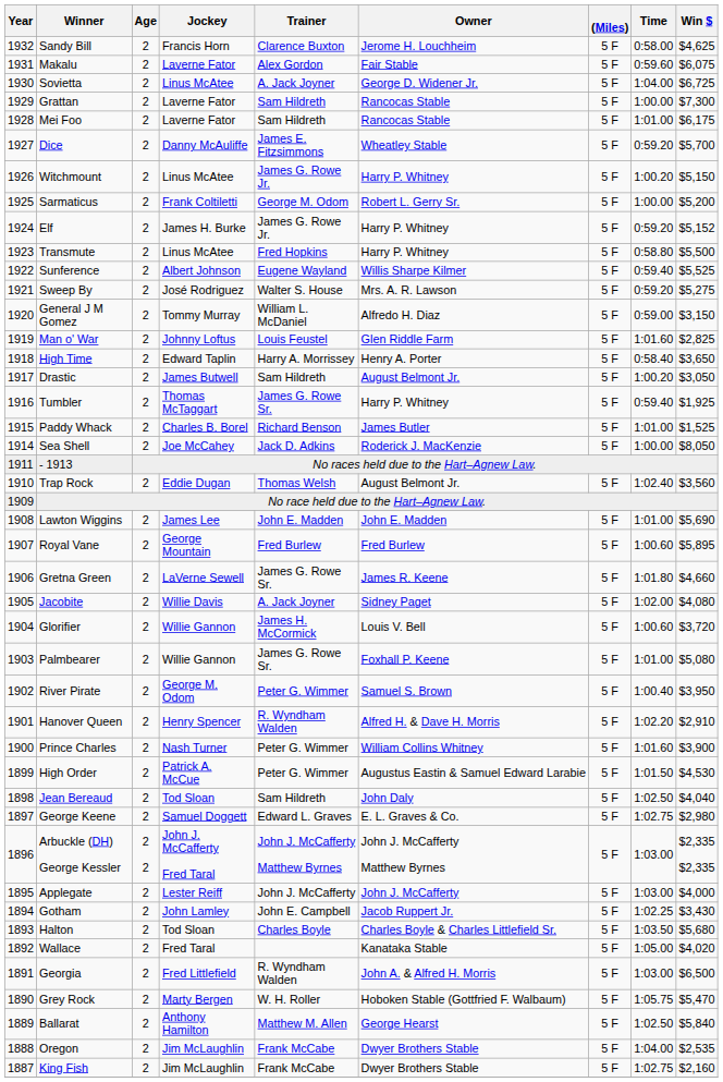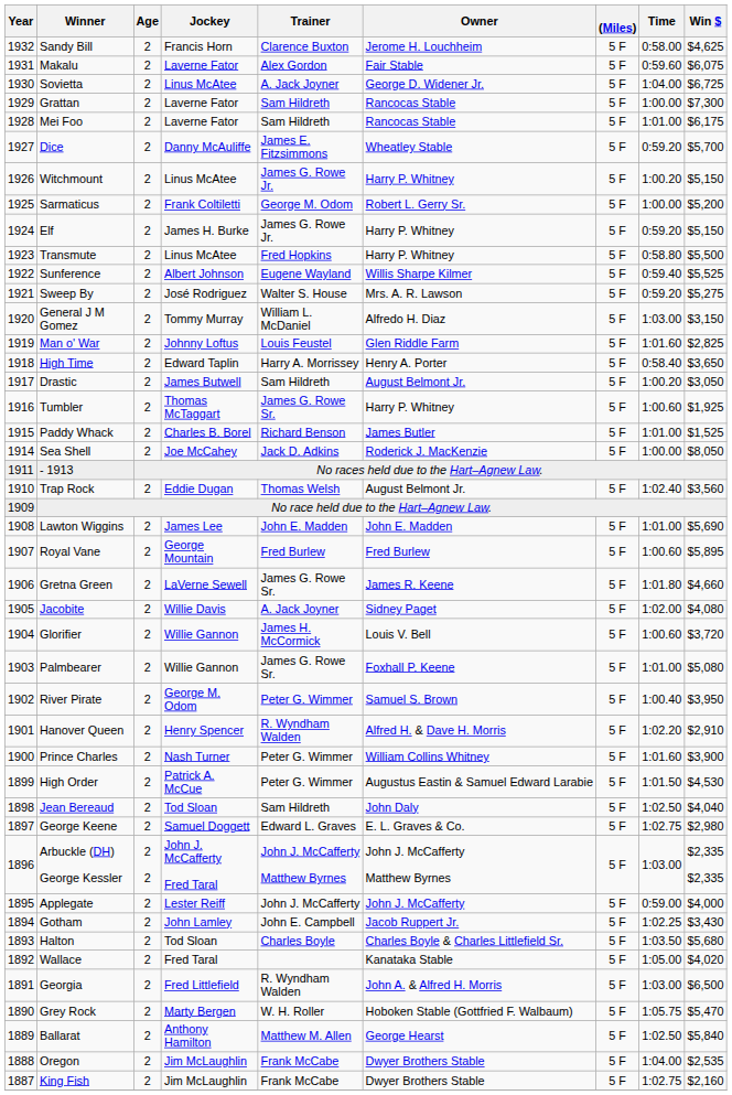 <table class="wikitable sortable" style="font-size:90%">
 <tr>
 <th style="width:30px">Year</th>
 <th style="width:110px">Winner</th>
 <th style="width:20px">Age</th>
 <th style="width:110px">Jockey</th>
 <th style="width:120px">Trainer</th>
 <th>Owner<br></th>
 <th style="width:25px"><br> <span>(<a href='#'>Miles</a>)</span></th>
 <th style="width:25px">Time</th>
 <th style="width:20px">Win <a href='#'>$</a></th>
 </tr>
 <tr>
 <td align=center>1932</td>
 <td>Sandy Bill</td>
 <td align=center>2</td>
 <td>Francis Horn</td>
 <td><a href='#'>Clarence Buxton</a></td>
 <td><a href='#'>Jerome H. Louchheim</a></td>
 <td align=center>5 F</td>
 <td>0:58.00</td>
 <td>$4,625</td>
 </tr>
 <tr>
 <td align=center>1931</td>
 <td>Makalu</td>
 <td align=center>2</td>
 <td><a href='#'>Laverne Fator</a></td>
 <td><a href='#'>Alex Gordon</a></td>
 <td><a href='#'>Fair Stable</a></td>
 <td align=center>5 F</td>
 <td>0:59.60</td>
 <td>$6,075</td>
 </tr>
 <tr>
 <td align=center>1930</td>
 <td>Sovietta</td>
 <td align=center>2</td>
 <td><a href='#'>Linus McAtee</a></td>
 <td><a href='#'>A. Jack Joyner</a></td>
 <td><a href='#'>George D. Widener Jr.</a></td>
 <td align=center>5 F</td>
 <td>1:04.00</td>
 <td>$6,725</td>
 </tr>
 <tr>
 <td align=center>1929</td>
 <td>Grattan</td>
 <td align=center>2</td>
 <td>Laverne Fator</td>
 <td><a href='#'>Sam Hildreth</a></td>
 <td><a href='#'>Rancocas Stable</a></td>
 <td align=center>5 F</td>
 <td>1:00.00</td>
 <td>$7,300</td>
 </tr>
 <tr>
 <td align=center>1928</td>
 <td>Mei Foo</td>
 <td align=center>2</td>
 <td>Laverne Fator</td>
 <td>Sam Hildreth</td>
 <td><a href='#'>Rancocas Stable</a></td>
 <td align=center>5 F</td>
 <td>1:01.00</td>
 <td>$6,175</td>
 </tr>
 <tr>
 <td align=center>1927</td>
 <td><a href='#'>Dice</a></td>
 <td align=center>2</td>
 <td><a href='#'>Danny McAuliffe</a></td>
 <td><a href='#'>James E. Fitzsimmons</a></td>
 <td><a href='#'>Wheatley Stable</a></td>
 <td align=center>5 F</td>
 <td>0:59.20</td>
 <td>$5,700</td>
 </tr>
 <tr>
 <td align=center>1926</td>
 <td>Witchmount</td>
 <td align=center>2</td>
 <td>Linus McAtee</td>
 <td><a href='#'>James G. Rowe Jr.</a></td>
 <td><a href='#'>Harry P. Whitney</a></td>
 <td align=center>5 F</td>
 <td>1:00.20</td>
 <td>$5,150</td>
 </tr>
 <tr>
 <td align=center>1925</td>
 <td>Sarmaticus</td>
 <td align=center>2</td>
 <td><a href='#'>Frank Coltiletti</a></td>
 <td><a href='#'>George M. Odom</a></td>
 <td><a href='#'>Robert L. Gerry Sr.</a></td>
 <td align=center>5 F</td>
 <td>1:00.00</td>
 <td>$5,200</td>
 </tr>
 <tr>
 <td align=center>1924</td>
 <td>Elf</td>
 <td align=center>2</td>
 <td>James H. Burke</td>
 <td>James G. Rowe Jr.</td>
 <td>Harry P. Whitney</td>
 <td align=center>5 F</td>
 <td>0:59.20</td>
-<td>$5,152</td>
+<td>$5,150</td>
 </tr>
 <tr>
 <td align=center>1923</td>
 <td>Transmute</td>
 <td align=center>2</td>
 <td>Linus McAtee</td>
 <td><a href='#'>Fred Hopkins</a></td>
 <td>Harry P. Whitney</td>
 <td align=center>5 F</td>
 <td>0:58.80</td>
 <td>$5,500</td>
 </tr>
 <tr>
 <td align=center>1922</td>
 <td>Sunference</td>
 <td align=center>2</td>
 <td><a href='#'>Albert Johnson</a></td>
 <td><a href='#'>Eugene Wayland</a></td>
 <td><a href='#'>Willis Sharpe Kilmer</a></td>
 <td align=center>5 F</td>
 <td>0:59.40</td>
 <td>$5,525</td>
 </tr>
 <tr>
 <td align=center>1921</td>
 <td>Sweep By</td>
 <td align=center>2</td>
 <td>José Rodriguez</td>
 <td>Walter S. House</td>
 <td>Mrs. A. R. Lawson</td>
 <td align=center>5 F</td>
 <td>0:59.20</td>
 <td>$5,275</td>
 </tr>
 <tr>
 <td align=center>1920</td>
 <td>General J M Gomez</td>
 <td align=center>2</td>
 <td>Tommy Murray</td>
 <td>William L. McDaniel</td>
 <td>Alfredo H. Diaz</td>
 <td align=center>5 F</td>
-<td>0:59.00</td>
+<td>1:03.00</td>
 <td>$3,150</td>
 </tr>
 <tr>
 <td align=center>1919</td>
 <td><a href='#'>Man o' War</a></td>
 <td align=center>2</td>
 <td><a href='#'>Johnny Loftus</a></td>
 <td><a href='#'>Louis Feustel</a></td>
 <td><a href='#'>Glen Riddle Farm</a></td>
 <td align=center>5 F</td>
 <td>1:01.60</td>
 <td>$2,825</td>
 </tr>
 <tr>
 <td align=center>1918</td>
 <td><a href='#'>High Time</a></td>
 <td align=center>2</td>
 <td>Edward Taplin</td>
 <td>Harry A. Morrissey</td>
 <td>Henry A. Porter</td>
 <td align=center>5 F</td>
 <td>0:58.40</td>
 <td>$3,650</td>
 </tr>
 <tr>
 <td align=center>1917</td>
 <td>Drastic</td>
 <td align=center>2</td>
 <td><a href='#'>James Butwell</a></td>
 <td>Sam Hildreth</td>
 <td><a href='#'>August Belmont Jr.</a></td>
 <td align=center>5 F</td>
 <td>1:00.20</td>
 <td>$3,050</td>
 </tr>
 <tr>
 <td align=center>1916</td>
 <td>Tumbler</td>
 <td align=center>2</td>
 <td><a href='#'>Thomas McTaggart</a></td>
 <td><a href='#'>James G. Rowe Sr.</a></td>
 <td>Harry P. Whitney</td>
 <td align=center>5 F</td>
-<td>0:59.40</td>
+<td>1:00.60</td>
 <td>$1,925</td>
 </tr>
 <tr>
 <td align=center>1915</td>
 <td>Paddy Whack</td>
 <td align=center>2</td>
 <td><a href='#'>Charles B. Borel</a></td>
 <td><a href='#'>Richard Benson</a></td>
 <td><a href='#'>James Butler</a></td>
 <td align=center>5 F</td>
 <td>1:01.00</td>
 <td>$1,525</td>
 </tr>
 <tr>
 <td align=center>1914</td>
 <td>Sea Shell</td>
 <td align=center>2</td>
 <td><a href='#'>Joe McCahey</a></td>
 <td><a href='#'>Jack D. Adkins</a></td>
 <td><a href='#'>Roderick J. MacKenzie</a></td>
 <td align=center>5 F</td>
 <td>1:00.00</td>
 <td>$8,050</td>
 </tr>
 <tr bgcolor="#eeeeee">
 <td align=center>1911</td>
 <td>- 1913</td>
 <td align=center  colspan=8><em>No races held due to the <a href='#'>Hart–Agnew Law</a>.</em></td>
 </tr>
 <tr>
 <td align=center>1910</td>
 <td>Trap Rock</td>
 <td align=center>2</td>
 <td><a href='#'>Eddie Dugan</a></td>
 <td><a href='#'>Thomas Welsh</a></td>
 <td>August Belmont Jr.</td>
 <td align=center>5 F</td>
 <td>1:02.40</td>
 <td>$3,560</td>
 </tr>
 <tr bgcolor="#eeeeee">
 <td align=center>1909</td>
 <td align=center  colspan=8><em>No race held due to the <a href='#'>Hart–Agnew Law</a>.</em></td>
 </tr>
 <tr>
 <td align=center>1908</td>
 <td>Lawton Wiggins</td>
 <td align=center>2</td>
 <td><a href='#'>James Lee</a></td>
 <td><a href='#'>John E. Madden</a></td>
 <td><a href='#'>John E. Madden</a></td>
 <td align=center>5 F</td>
 <td>1:01.00</td>
 <td>$5,690</td>
 </tr>
 <tr>
 <td align=center>1907</td>
 <td>Royal Vane</td>
 <td align=center>2</td>
 <td><a href='#'>George Mountain</a></td>
 <td><a href='#'>Fred Burlew</a></td>
 <td><a href='#'>Fred Burlew</a></td>
 <td align=center>5 F</td>
 <td>1:00.60</td>
 <td>$5,895</td>
 </tr>
 <tr>
 <td align=center>1906</td>
 <td>Gretna Green</td>
 <td align=center>2</td>
 <td><a href='#'>LaVerne Sewell</a></td>
 <td>James G. Rowe Sr.</td>
 <td><a href='#'>James R. Keene</a></td>
 <td align=center>5 F</td>
 <td>1:01.80</td>
 <td>$4,660</td>
 </tr>
 <tr>
 <td align=center>1905</td>
 <td><a href='#'>Jacobite</a></td>
 <td align=center>2</td>
 <td><a href='#'>Willie Davis</a></td>
 <td><a href='#'>A. Jack Joyner</a></td>
 <td><a href='#'>Sidney Paget</a></td>
 <td align=center>5 F</td>
 <td>1:02.00</td>
 <td>$4,080</td>
 </tr>
 <tr>
 <td align=center>1904</td>
 <td>Glorifier</td>
 <td align=center>2</td>
 <td><a href='#'>Willie Gannon</a></td>
 <td><a href='#'>James H. McCormick</a></td>
 <td>Louis V. Bell</td>
 <td align=center>5 F</td>
 <td>1:00.60</td>
 <td>$3,720</td>
 </tr>
 <tr>
 <td align=center>1903</td>
 <td>Palmbearer</td>
 <td align=center>2</td>
 <td>Willie Gannon</td>
 <td>James G. Rowe Sr.</td>
 <td><a href='#'>Foxhall P. Keene</a></td>
 <td align=center>5 F</td>
 <td>1:01.00</td>
 <td>$5,080</td>
 </tr>
 <tr>
 <td align=center>1902</td>
 <td>River Pirate</td>
 <td align=center>2</td>
 <td><a href='#'>George M. Odom</a></td>
 <td><a href='#'>Peter G. Wimmer</a></td>
 <td><a href='#'>Samuel S. Brown</a></td>
 <td align=center>5 F</td>
 <td>1:00.40</td>
 <td>$3,950</td>
 </tr>
 <tr>
 <td align=center>1901</td>
 <td>Hanover Queen</td>
 <td align=center>2</td>
 <td><a href='#'>Henry Spencer</a></td>
 <td><a href='#'>R. Wyndham Walden</a></td>
 <td><a href='#'>Alfred H.</a> & <a href='#'>Dave H. Morris</a></td>
 <td align=center>5 F</td>
 <td>1:02.20</td>
 <td>$2,910</td>
 </tr>
 <tr>
 <td align=center>1900</td>
 <td>Prince Charles</td>
 <td align=center>2</td>
 <td><a href='#'>Nash Turner</a></td>
 <td>Peter G. Wimmer</td>
 <td><a href='#'>William Collins Whitney</a></td>
 <td align=center>5 F</td>
 <td>1:01.60</td>
 <td>$3,900</td>
 </tr>
 <tr>
 <td align=center>1899</td>
 <td>High Order</td>
 <td align=center>2</td>
 <td><a href='#'>Patrick A. McCue</a></td>
 <td>Peter G. Wimmer</td>
 <td>Augustus Eastin & Samuel Edward Larabie</td>
 <td align=center>5 F</td>
 <td>1:01.50</td>
 <td>$4,530</td>
 </tr>
 <tr>
 <td align=center>1898</td>
 <td><a href='#'>Jean Bereaud</a></td>
 <td align=center>2</td>
 <td><a href='#'>Tod Sloan</a></td>
 <td>Sam Hildreth</td>
 <td><a href='#'>John Daly</a></td>
 <td align=center>5 F</td>
 <td>1:02.50</td>
 <td>$4,040</td>
 </tr>
 <tr>
 <td align=center>1897</td>
 <td>George Keene</td>
 <td align=center>2</td>
 <td><a href='#'>Samuel Doggett</a></td>
 <td>Edward L. Graves</td>
 <td>E. L. Graves & Co.</td>
 <td align=center>5 F</td>
 <td>1:02.75</td>
 <td>$2,980</td>
 </tr>
 <tr>
 <td align=center>1896</td>
 <td>Arbuckle (<a href='#'>DH</a>)<br><br>George Kessler</td>
 <td align=center>2<br><br>2<br></td>
 <td><a href='#'>John J. McCafferty</a><br><br><a href='#'>Fred Taral</a></td>
 <td><a href='#'>John J. McCafferty</a><br><br><a href='#'>Matthew Byrnes</a></td>
 <td>John J. McCafferty<br><br>Matthew Byrnes</td>
 <td align=center>5 F</td>
 <td>1:03.00</td>
 <td>$2,335<br><br>$2,335</td>
 </tr>
 <tr>
 <td align=center>1895</td>
 <td>Applegate</td>
 <td align=center>2</td>
 <td><a href='#'>Lester Reiff</a></td>
 <td>John J. McCafferty</td>
 <td><a href='#'>John J. McCafferty</a></td>
 <td align=center>5 F</td>
-<td>1:03.00</td>
+<td>0:59.00</td>
 <td>$4,000</td>
 </tr>
 <tr>
 <td align=center>1894</td>
 <td>Gotham</td>
 <td align=center>2</td>
 <td><a href='#'>John Lamley</a></td>
 <td>John E. Campbell</td>
 <td><a href='#'>Jacob Ruppert Jr.</a></td>
 <td align=center>5 F</td>
 <td>1:02.25</td>
 <td>$3,430</td>
 </tr>
 <tr>
 <td align=center>1893</td>
 <td>Halton</td>
 <td align=center>2</td>
 <td>Tod Sloan</td>
 <td><a href='#'>Charles Boyle</a></td>
 <td><a href='#'>Charles Boyle</a> & <a href='#'>Charles Littlefield Sr.</a></td>
 <td align=center>5 F</td>
 <td>1:03.50</td>
 <td>$5,680</td>
 </tr>
 <tr>
 <td align=center>1892</td>
 <td>Wallace</td>
 <td align=center>2</td>
 <td>Fred Taral</td>
 <td></td>
 <td>Kanataka Stable</td>
 <td align=center>5 F</td>
 <td>1:05.00</td>
 <td>$4,020</td>
 </tr>
 <tr>
 <td align=center>1891</td>
 <td>Georgia</td>
 <td align=center>2</td>
 <td><a href='#'>Fred Littlefield</a></td>
 <td>R. Wyndham Walden</td>
 <td><a href='#'>John A.</a> & <a href='#'>Alfred H. Morris</a></td>
 <td align=center>5 F</td>
 <td>1:03.00</td>
 <td>$6,500</td>
 </tr>
 <tr>
 <td align=center>1890</td>
 <td>Grey Rock</td>
 <td align=center>2</td>
 <td><a href='#'>Marty Bergen</a></td>
 <td>W. H. Roller</td>
 <td>Hoboken Stable (Gottfried F. Walbaum)</td>
 <td align=center>5 F</td>
 <td>1:05.75</td>
 <td>$5,470</td>
 </tr>
 <tr>
 <td align=center>1889</td>
 <td>Ballarat</td>
 <td align=center>2</td>
 <td><a href='#'>Anthony Hamilton</a></td>
 <td><a href='#'>Matthew M. Allen</a></td>
 <td><a href='#'>George Hearst</a></td>
 <td align=center>5 F</td>
 <td>1:02.50</td>
 <td>$5,840</td>
 </tr>
 <tr>
 <td align=center>1888</td>
 <td>Oregon</td>
 <td align=center>2</td>
 <td><a href='#'>Jim McLaughlin</a></td>
 <td><a href='#'>Frank McCabe</a></td>
 <td><a href='#'>Dwyer Brothers Stable</a></td>
 <td align=center>5 F</td>
 <td>1:04.00</td>
 <td>$2,535</td>
 </tr>
 <tr>
 <td align=center>1887</td>
 <td><a href='#'>King Fish</a></td>
 <td align=center>2</td>
 <td>Jim McLaughlin</td>
 <td>Frank McCabe</td>
 <td>Dwyer Brothers Stable</td>
 <td align=center>5 F</td>
 <td>1:02.75</td>
 <td>$2,160</td>
 </tr>
 <tr>
 </tr>
 </table>
